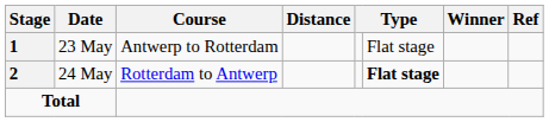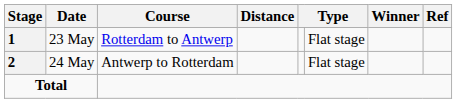 <table class="wikitable">
 <tr>
 <th>Stage</th>
 <th>Date</th>
 <th>Course</th>
 <th>Distance</th>
 <th colspan="2">Type</th>
 <th>Winner</th>
 <th>Ref</th>
 </tr>
 <tr>
 <th style="text-align:left">1</th>
 <td align=right>23 May</td>
-<td>Antwerp to Rotterdam</td>
+<td><a href='#'>Rotterdam</a> to <a href='#'>Antwerp</a></td>
 <td style="text-align:center;"></td>
 <td></td>
 <td>Flat stage</td>
 <td></td>
 <td></td>
 </tr>
 <tr>
 <th style="text-align:left">2</th>
 <td align=right>24 May</td>
-<td><a href='#'>Rotterdam</a> to <a href='#'>Antwerp</a></td>
+<td>Antwerp to Rotterdam</td>
 <td style="text-align:center;"></td>
 <td></td>
-<td><strong>Flat stage</strong></td>
+<td>Flat stage</td>
 <td></td>
 <td></td>
 </tr>
 <tr>
 <td colspan="2" style="text-align:center;"><strong>Total</strong></td>
 <td colspan="6" style="text-align:center;"></td>
 </tr>
 </table>
